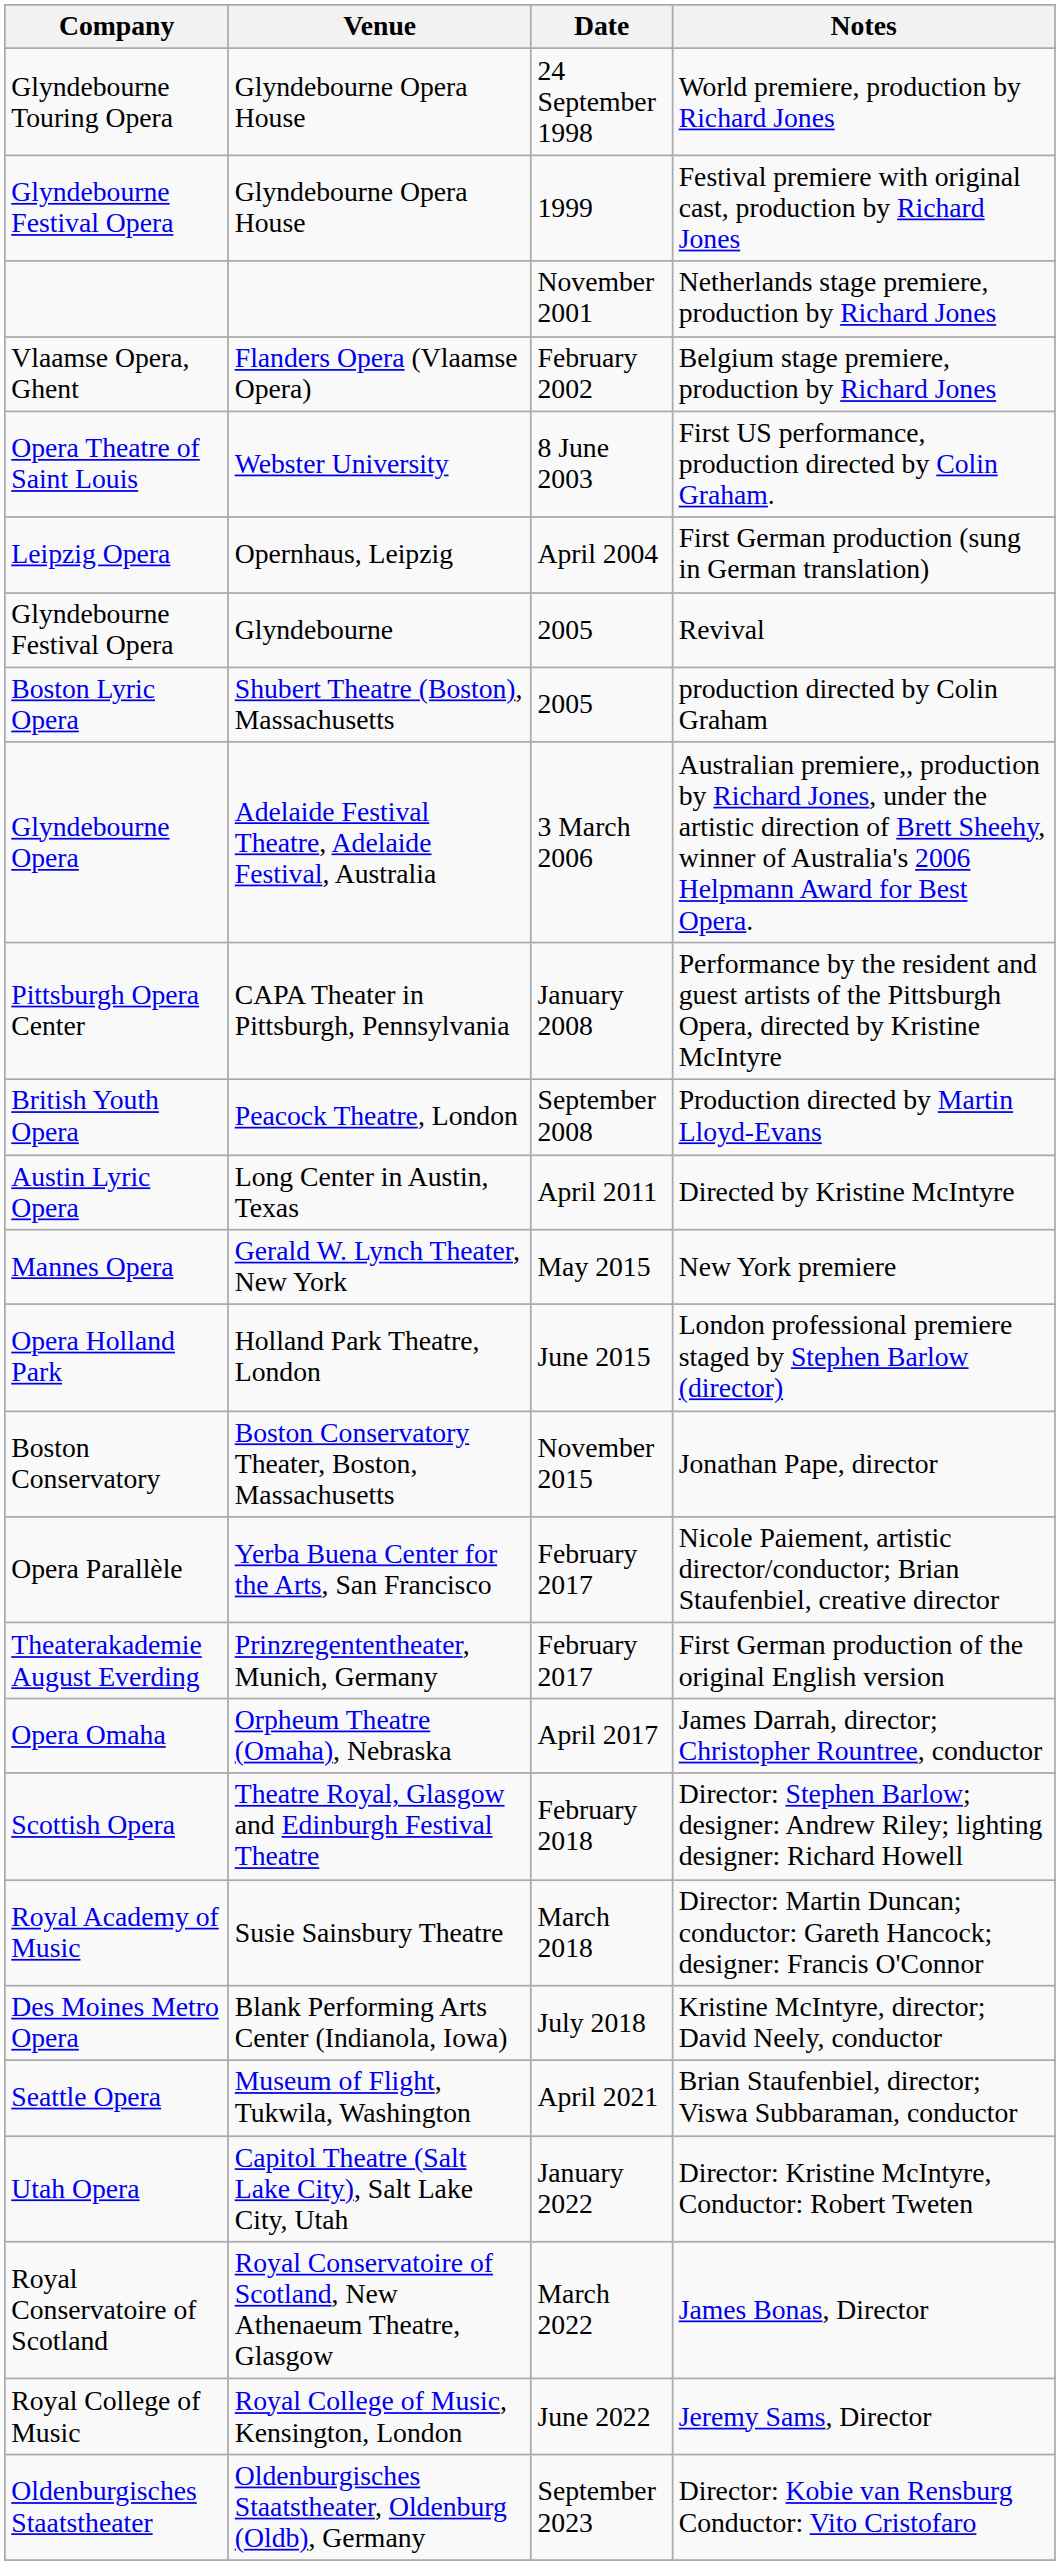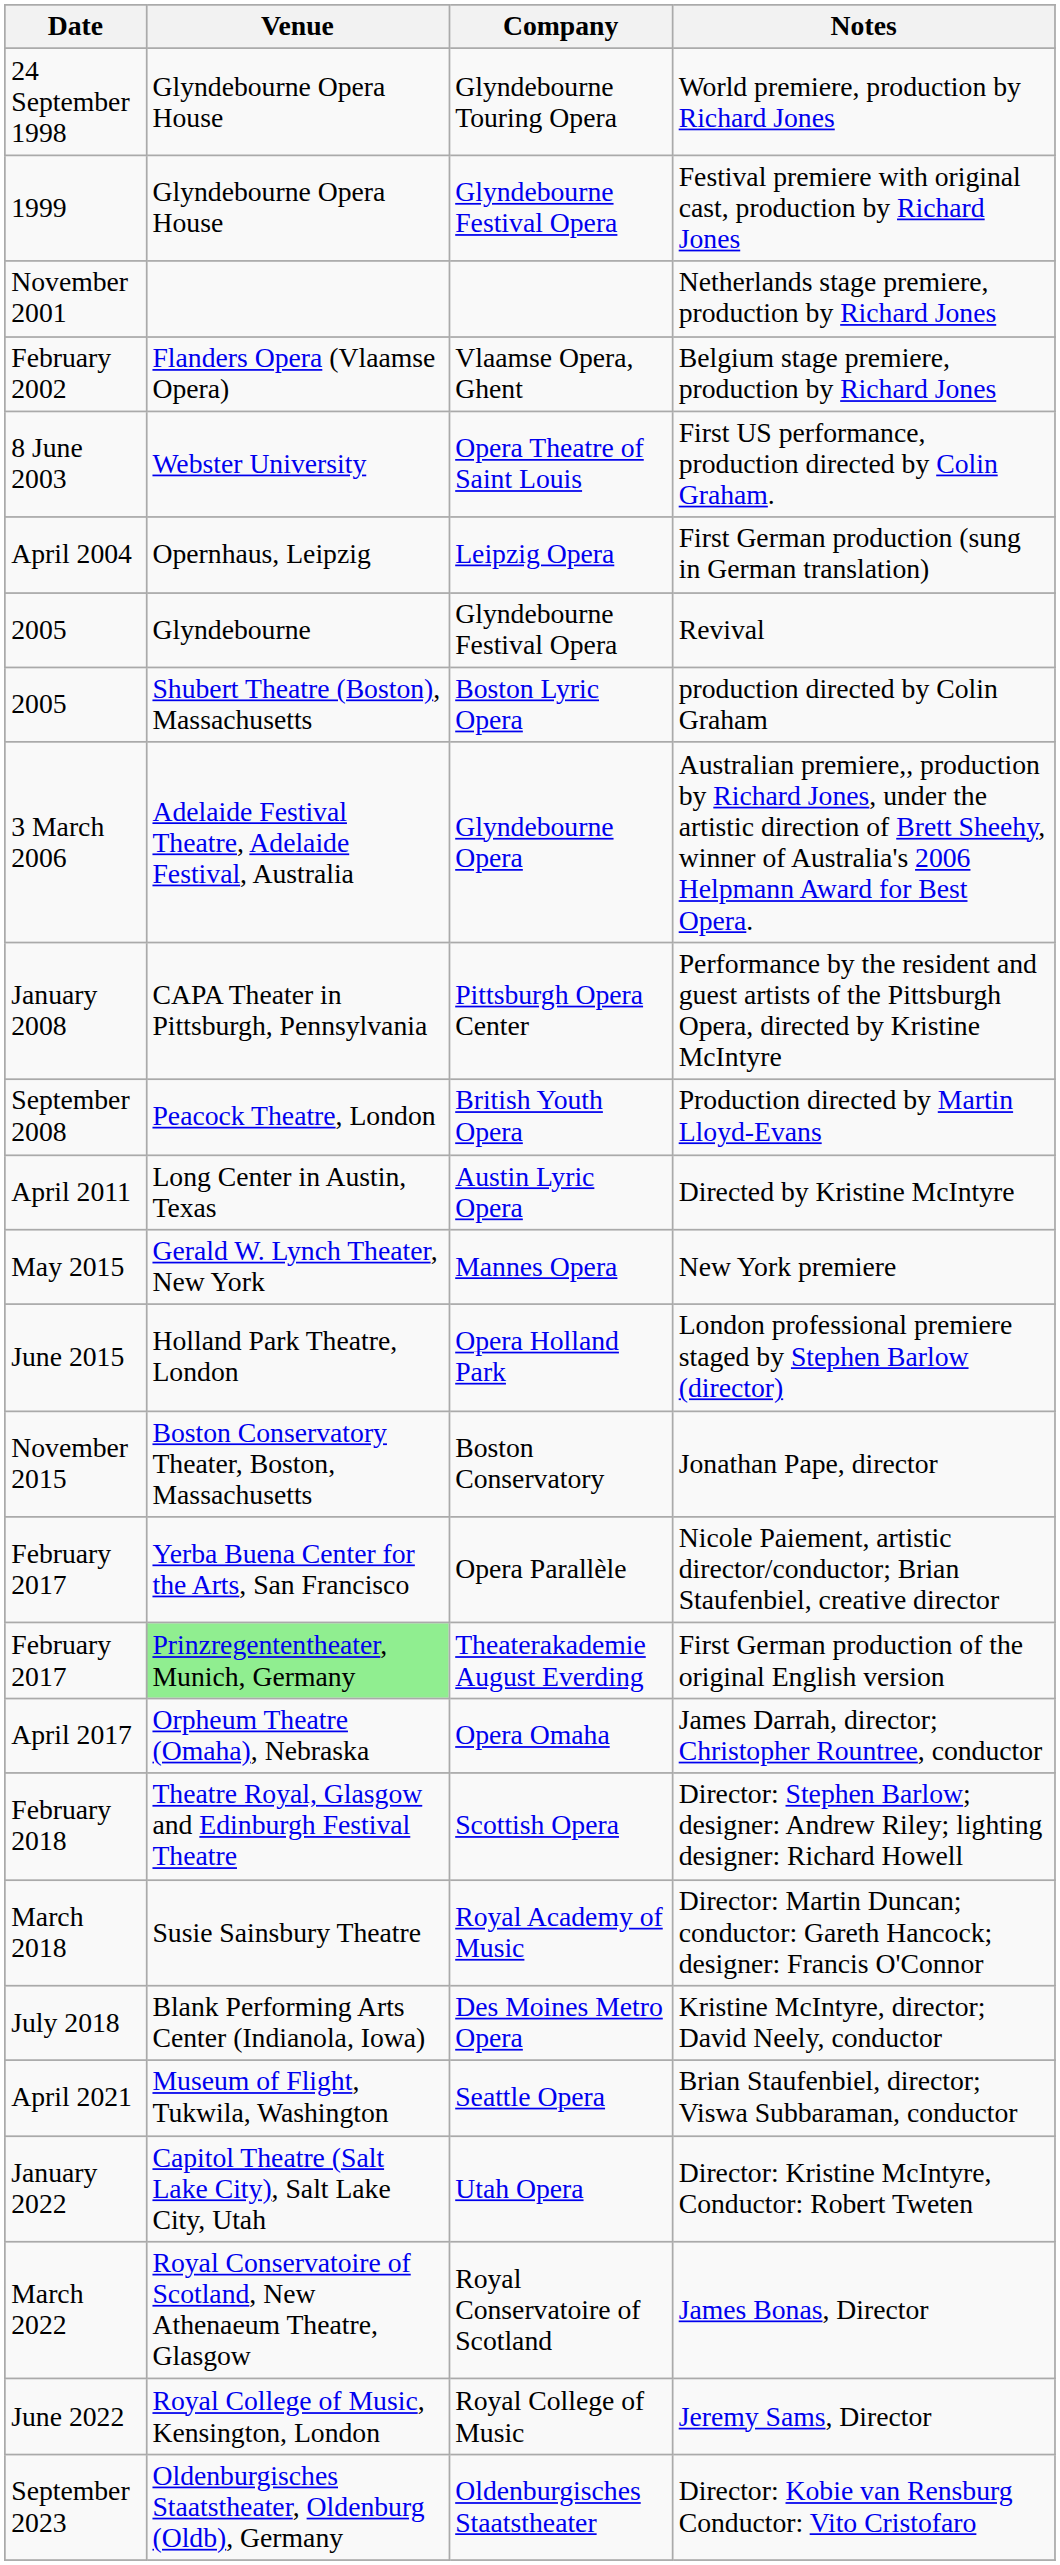 <table class="wikitable">
 <tr>
+<th>Date</th>
+<th>Venue</th>
 <th>Company</th>
-<th>Venue</th>
-<th>Date</th>
 <th>Notes</th>
 </tr>
 <tr>
+<td>24 September 1998</td>
+<td>Glyndebourne Opera House</td>
 <td>Glyndebourne Touring Opera</td>
-<td>Glyndebourne Opera House</td>
-<td>24 September 1998</td>
 <td>World premiere, production by <a href='#'>Richard Jones</a></td>
 </tr>
 <tr>
+<td>1999</td>
+<td>Glyndebourne Opera House</td>
 <td><a href='#'>Glyndebourne Festival Opera</a></td>
-<td>Glyndebourne Opera House</td>
-<td>1999</td>
 <td>Festival premiere with original cast, production by <a href='#'>Richard Jones</a></td>
 </tr>
 <tr>
+<td>November 2001</td>
 <td></td>
 <td></td>
-<td>November 2001</td>
 <td>Netherlands stage premiere, production by <a href='#'>Richard Jones</a></td>
 </tr>
 <tr>
+<td>February 2002</td>
+<td><a href='#'>Flanders Opera</a> (Vlaamse Opera)</td>
 <td>Vlaamse Opera, Ghent</td>
-<td><a href='#'>Flanders Opera</a> (Vlaamse Opera)</td>
-<td>February 2002</td>
 <td>Belgium stage premiere,  production by <a href='#'>Richard Jones</a></td>
 </tr>
 <tr>
+<td>8 June 2003</td>
+<td><a href='#'>Webster University</a></td>
 <td><a href='#'>Opera Theatre of Saint Louis</a></td>
-<td><a href='#'>Webster University</a></td>
-<td>8 June 2003</td>
 <td>First US performance, production directed by <a href='#'>Colin Graham</a>.</td>
 </tr>
 <tr>
+<td>April 2004</td>
+<td>Opernhaus, Leipzig</td>
 <td><a href='#'>Leipzig Opera</a></td>
-<td>Opernhaus, Leipzig</td>
-<td>April 2004</td>
 <td>First German production (sung in German translation)</td>
 </tr>
 <tr>
+<td>2005</td>
+<td>Glyndebourne</td>
 <td>Glyndebourne Festival Opera</td>
-<td>Glyndebourne</td>
-<td>2005</td>
 <td>Revival</td>
 </tr>
 <tr>
+<td>2005</td>
+<td><a href='#'>Shubert Theatre (Boston)</a>, Massachusetts</td>
 <td><a href='#'>Boston Lyric Opera</a></td>
-<td><a href='#'>Shubert Theatre (Boston)</a>, Massachusetts</td>
-<td>2005</td>
 <td>production directed by Colin Graham</td>
 </tr>
 <tr>
+<td>3 March 2006</td>
+<td><a href='#'>Adelaide Festival Theatre</a>, <a href='#'>Adelaide Festival</a>, Australia</td>
 <td><a href='#'>Glyndebourne Opera</a></td>
-<td><a href='#'>Adelaide Festival Theatre</a>, <a href='#'>Adelaide Festival</a>, Australia</td>
-<td>3 March 2006</td>
 <td>Australian premiere,, production by <a href='#'>Richard Jones</a>, under the artistic direction of <a href='#'>Brett Sheehy</a>, winner of Australia's <a href='#'>2006</a> <a href='#'>Helpmann Award for Best Opera</a>.</td>
 </tr>
 <tr>
+<td>January 2008</td>
+<td>CAPA Theater in Pittsburgh, Pennsylvania</td>
 <td><a href='#'>Pittsburgh Opera</a> Center</td>
-<td>CAPA Theater in Pittsburgh, Pennsylvania</td>
-<td>January 2008</td>
 <td>Performance by the resident and guest artists of the Pittsburgh Opera, directed by Kristine McIntyre</td>
 </tr>
 <tr>
+<td>September 2008</td>
+<td><a href='#'>Peacock Theatre</a>, London</td>
 <td><a href='#'>British Youth Opera</a></td>
-<td><a href='#'>Peacock Theatre</a>, London</td>
-<td>September 2008</td>
 <td>Production directed by <a href='#'>Martin Lloyd-Evans</a></td>
 </tr>
 <tr>
+<td>April 2011</td>
+<td>Long Center in Austin, Texas</td>
 <td><a href='#'>Austin Lyric Opera</a></td>
-<td>Long Center in Austin, Texas</td>
-<td>April 2011</td>
 <td>Directed by Kristine McIntyre</td>
 </tr>
 <tr>
+<td>May 2015</td>
+<td><a href='#'>Gerald W. Lynch Theater</a>, New York</td>
 <td><a href='#'>Mannes Opera</a></td>
-<td><a href='#'>Gerald W. Lynch Theater</a>, New York</td>
-<td>May 2015</td>
 <td>New York premiere</td>
 </tr>
 <tr>
+<td>June 2015</td>
+<td>Holland Park Theatre, London</td>
 <td><a href='#'>Opera Holland Park</a></td>
-<td>Holland Park Theatre, London</td>
-<td>June 2015</td>
 <td>London professional premiere staged by <a href='#'>Stephen Barlow (director)</a></td>
 </tr>
 <tr>
+<td>November 2015</td>
+<td><a href='#'>Boston Conservatory</a> Theater, Boston, Massachusetts</td>
 <td>Boston Conservatory</td>
-<td><a href='#'>Boston Conservatory</a> Theater, Boston, Massachusetts</td>
-<td>November 2015</td>
 <td>Jonathan Pape, director</td>
 </tr>
 <tr>
+<td>February 2017</td>
+<td><a href='#'>Yerba Buena Center for the Arts</a>, San Francisco</td>
 <td>Opera Parallèle</td>
-<td><a href='#'>Yerba Buena Center for the Arts</a>, San Francisco</td>
-<td>February 2017</td>
 <td>Nicole Paiement, artistic director/conductor; Brian Staufenbiel, creative director</td>
 </tr>
 <tr>
+<td>February 2017</td>
+<td style="background: lightgreen;"><a href='#'>Prinzregententheater</a>, Munich, Germany</td>
 <td><a href='#'>Theaterakademie August Everding</a></td>
-<td><a href='#'>Prinzregententheater</a>, Munich, Germany</td>
-<td>February 2017</td>
 <td>First German production of the original English version</td>
 </tr>
 <tr>
+<td>April 2017</td>
+<td><a href='#'>Orpheum Theatre (Omaha)</a>, Nebraska</td>
 <td><a href='#'>Opera Omaha</a></td>
-<td><a href='#'>Orpheum Theatre (Omaha)</a>, Nebraska</td>
-<td>April 2017</td>
 <td>James Darrah, director; <a href='#'>Christopher Rountree</a>, conductor</td>
 </tr>
 <tr>
+<td>February 2018</td>
+<td><a href='#'>Theatre Royal, Glasgow</a> and <a href='#'>Edinburgh Festival Theatre</a></td>
 <td><a href='#'>Scottish Opera</a></td>
-<td><a href='#'>Theatre Royal, Glasgow</a> and <a href='#'>Edinburgh Festival Theatre</a></td>
-<td>February 2018</td>
 <td>Director: <a href='#'>Stephen Barlow</a>; designer: Andrew Riley; lighting designer: Richard Howell</td>
 </tr>
 <tr>
+<td>March 2018</td>
+<td>Susie Sainsbury Theatre</td>
 <td><a href='#'>Royal Academy of Music</a></td>
-<td>Susie Sainsbury Theatre</td>
-<td>March 2018</td>
 <td>Director: Martin Duncan; conductor: Gareth Hancock; designer: Francis O'Connor</td>
 </tr>
 <tr>
+<td>July 2018</td>
+<td>Blank Performing Arts Center (Indianola, Iowa)</td>
 <td><a href='#'>Des Moines Metro Opera</a></td>
-<td>Blank Performing Arts Center (Indianola, Iowa)</td>
-<td>July 2018</td>
 <td>Kristine McIntyre, director; David Neely, conductor</td>
 </tr>
 <tr>
+<td>April 2021</td>
+<td><a href='#'>Museum of Flight</a>, Tukwila, Washington</td>
 <td><a href='#'>Seattle Opera</a></td>
-<td><a href='#'>Museum of Flight</a>, Tukwila, Washington</td>
-<td>April 2021</td>
 <td>Brian Staufenbiel, director; Viswa Subbaraman, conductor</td>
 </tr>
 <tr>
+<td>January 2022</td>
+<td><a href='#'>Capitol Theatre (Salt Lake City)</a>, Salt Lake City, Utah</td>
 <td><a href='#'>Utah Opera</a></td>
-<td><a href='#'>Capitol Theatre (Salt Lake City)</a>, Salt Lake City, Utah</td>
-<td>January 2022</td>
 <td>Director: Kristine McIntyre, Conductor: Robert Tweten </td>
 </tr>
 <tr>
+<td>March 2022</td>
+<td><a href='#'>Royal Conservatoire of Scotland</a>, New Athenaeum Theatre, Glasgow</td>
 <td>Royal Conservatoire of Scotland</td>
-<td><a href='#'>Royal Conservatoire of Scotland</a>, New Athenaeum Theatre, Glasgow</td>
-<td>March 2022</td>
 <td><a href='#'>James Bonas</a>, Director</td>
 </tr>
 <tr>
+<td>June 2022</td>
+<td><a href='#'>Royal College of Music</a>, Kensington, London</td>
 <td>Royal College of Music</td>
-<td><a href='#'>Royal College of Music</a>, Kensington, London</td>
-<td>June 2022</td>
 <td><a href='#'>Jeremy Sams</a>, Director</td>
 </tr>
 <tr>
+<td>September 2023</td>
+<td><a href='#'>Oldenburgisches Staatstheater</a>, <a href='#'>Oldenburg (Oldb)</a>, Germany</td>
 <td><a href='#'>Oldenburgisches Staatstheater</a></td>
-<td><a href='#'>Oldenburgisches Staatstheater</a>, <a href='#'>Oldenburg (Oldb)</a>, Germany</td>
-<td>September 2023</td>
 <td>Director: <a href='#'>Kobie van Rensburg</a><br>Conductor: <a href='#'>Vito Cristofaro</a></td>
 </tr>
 </table>
